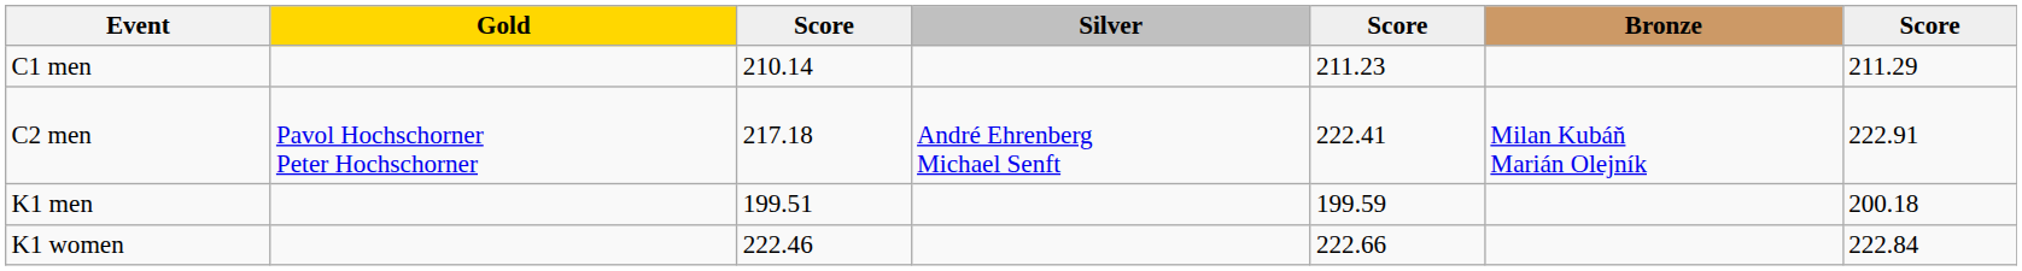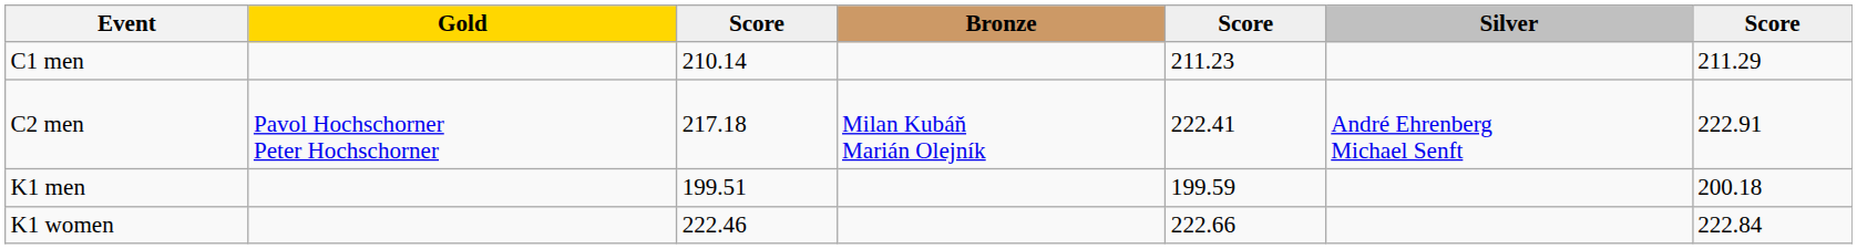 <table class="wikitable" width=100%>
 <tr>
 <th>Event</th>
 <td align=center bgcolor="gold"><strong>Gold</strong></td>
 <td align=center bgcolor="EFEFEF"><strong>Score</strong></td>
+<td align=center bgcolor="CC9966"><strong>Bronze</strong></td>
+<td align=center bgcolor="EFEFEF"><strong>Score</strong></td>
 <td align=center bgcolor="silver"><strong>Silver</strong></td>
-<td align=center bgcolor="EFEFEF"><strong>Score</strong></td>
-<td align=center bgcolor="CC9966"><strong>Bronze</strong></td>
 <td align=center bgcolor="EFEFEF"><strong>Score</strong></td>
 </tr>
 <tr>
 <td>C1 men</td>
 <td></td>
 <td>210.14</td>
 <td></td>
 <td>211.23</td>
 <td></td>
 <td>211.29</td>
 </tr>
 <tr>
 <td>C2 men</td>
 <td><br><a href='#'>Pavol Hochschorner</a><br><a href='#'>Peter Hochschorner</a></td>
 <td>217.18</td>
+<td><br><a href='#'>Milan Kubáň</a><br><a href='#'>Marián Olejník</a></td>
+<td>222.41</td>
 <td><br><a href='#'>André Ehrenberg</a><br><a href='#'>Michael Senft</a></td>
-<td>222.41</td>
-<td><br><a href='#'>Milan Kubáň</a><br><a href='#'>Marián Olejník</a></td>
 <td>222.91</td>
 </tr>
 <tr>
 <td>K1 men</td>
 <td></td>
 <td>199.51</td>
 <td></td>
 <td>199.59</td>
 <td></td>
 <td>200.18</td>
 </tr>
 <tr>
 <td>K1 women</td>
 <td></td>
 <td>222.46</td>
 <td></td>
 <td>222.66</td>
 <td></td>
 <td>222.84</td>
 </tr>
 </table>
